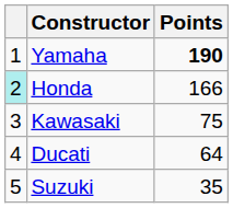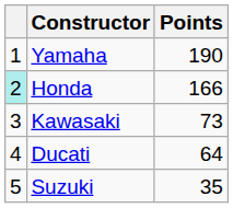 <table class="wikitable" style="font-size: 95%;">
 <tr>
 <th></th>
 <th>Constructor</th>
 <th>Points</th>
 </tr>
 <tr>
 <td align=center>1</td>
 <td> <a href='#'>Yamaha</a></td>
-<td align=right><strong>190</strong></td>
+<td align=right>190</td>
 </tr>
 <tr>
 <td align=center style="background: paleturquoise;">2</td>
 <td> <a href='#'>Honda</a></td>
 <td align=right>166</td>
 </tr>
 <tr>
 <td align=center>3</td>
 <td> <a href='#'>Kawasaki</a></td>
-<td align=right>75</td>
+<td align=right>73</td>
 </tr>
 <tr>
 <td align=center>4</td>
 <td> <a href='#'>Ducati</a></td>
 <td align=right>64</td>
 </tr>
 <tr>
 <td align=center>5</td>
 <td> <a href='#'>Suzuki</a></td>
 <td align=right>35</td>
 </tr>
 </table>
